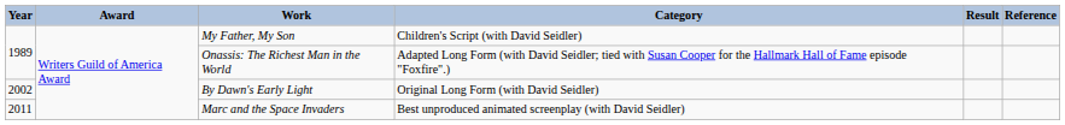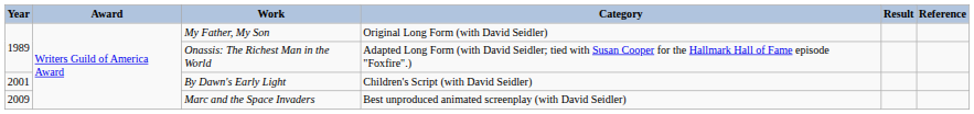 <table class="wikitable" style="font-size:90%">
 <tr style="text-align:center;">
 <th style="background:#B0C4DE;">Year</th>
 <th style="background:#B0C4DE;">Award</th>
 <th style="background:#B0C4DE;">Work</th>
 <th style="background:#B0C4DE;">Category</th>
 <th style="background:#B0C4DE;">Result</th>
 <th style="background:#B0C4DE;">Reference</th>
 </tr>
 <tr>
 <td rowspan="2">1989</td>
 <td rowspan="4"><a href='#'>Writers Guild of America Award</a></td>
 <td><em>My Father, My Son</em></td>
-<td>Children's Script (with David Seidler)</td>
+<td>Original Long Form (with David Seidler)</td>
 <td></td>
 <td></td>
 </tr>
 <tr>
 <td><em>Onassis: The Richest Man in the World</em></td>
 <td>Adapted Long Form (with David Seidler; tied with <a href='#'>Susan Cooper</a> for the <a href='#'>Hallmark Hall of Fame</a> episode "Foxfire".)</td>
 <td></td>
 <td></td>
 </tr>
 <tr>
-<td>2002</td>
+<td>2001</td>
 <td><em>By Dawn's Early Light</em></td>
-<td>Original Long Form (with David Seidler)</td>
+<td>Children's Script (with David Seidler)</td>
 <td></td>
 <td></td>
 </tr>
 <tr>
-<td>2011</td>
+<td>2009</td>
 <td><em>Marc and the Space Invaders</em></td>
 <td>Best unproduced animated screenplay (with David Seidler)</td>
 <td></td>
 <td></td>
 </tr>
 </table>
